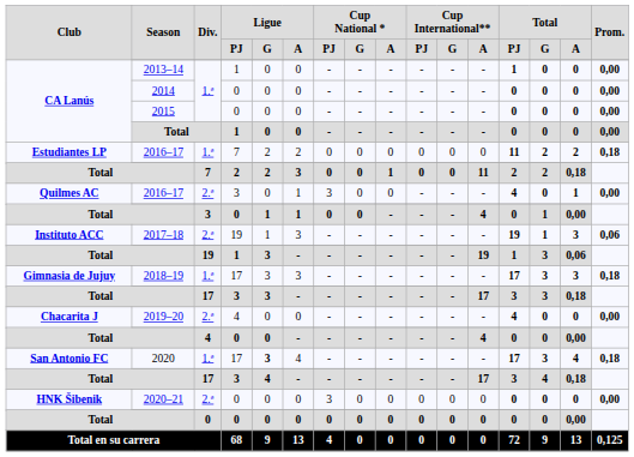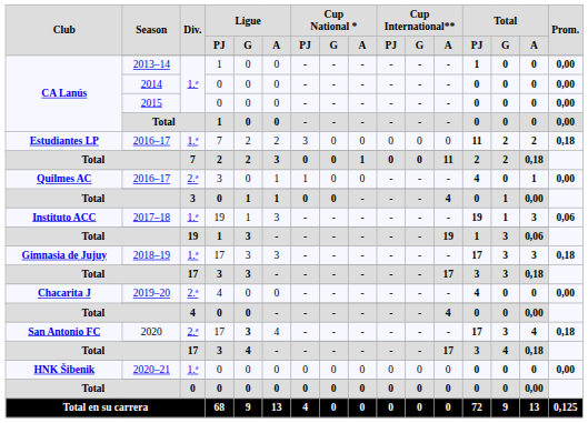 <table border=1 cellpadding=4 cellspacing=2 style="text-align: center; margin:1em auto; background: #f7f8ff; font-size: 90%; border: 1px #aaaaaa solid; border-collapse: collapse; clear:center">
 <tr style="background:#DDDDDD">
 <th rowspan="2" width=150px>Club</th>
 <th rowspan="2" width=70px>Season</th>
 <th rowspan="2" width=5px>Div.</th>
 <th colspan="3" width=80px>Ligue</th>
 <th colspan="3" width=80px>Cup<br>National *</th>
 <th colspan="3" width=80px>Cup<br>International**</th>
 <th colspan="3" width=80px>Total</th>
 <th rowspan="2" width=5px>Prom.<br></th>
 </tr>
 <tr style="background:#DDDDDD">
 <th width=30px>PJ</th>
 <th width=30px>G</th>
 <th width=30px>A</th>
 <th width=30px>PJ</th>
 <th width=30px>G</th>
 <th width=30px>A</th>
 <th width=30px>PJ</th>
 <th width=30px>G</th>
 <th width=30px>A</th>
 <th width=30px>PJ</th>
 <th width=30px>G</th>
 <th width=30px>A</th>
 </tr>
 <tr style="text-align: center;">
 <td rowspan="5" align=center valign=center><strong><a href='#'>CA Lanús</a></strong><br><small></small></td>
 </tr>
 <tr style="text-align: center;">
 <td><a href='#'>2013–14</a></td>
 <td rowspan="3"><a href='#'>1.ª</a></td>
 <td>1</td>
 <td>0</td>
 <td>0</td>
 <td>-</td>
 <td>-</td>
 <td>-</td>
 <td>-</td>
 <td>-</td>
 <td>-</td>
 <th>1</th>
 <th>0</th>
 <th>0</th>
 <th>0,00</th>
 </tr>
 <tr style="text-align: center;">
 <td><a href='#'>2014</a></td>
 <td>0</td>
 <td>0</td>
 <td>0</td>
 <td>-</td>
 <td>-</td>
 <td>-</td>
 <td>-</td>
 <td>-</td>
 <td>-</td>
 <th>0</th>
 <th>0</th>
 <th>0</th>
 <th>0,00</th>
 </tr>
 <tr style="text-align: center;">
 <td><a href='#'>2015</a></td>
 <td>0</td>
 <td>0</td>
 <td>0</td>
 <td>-</td>
 <td>-</td>
 <td>-</td>
 <td>-</td>
 <td>-</td>
 <td>-</td>
 <th>0</th>
 <th>0</th>
 <th>0</th>
 <th>0,00</th>
 </tr>
 <tr align="center" style="background:#DDDDDD; color:#000000">
 <th colspan="2"><strong>Total</strong></th>
 <th>1</th>
 <th>0</th>
 <th>0</th>
 <th>-</th>
 <th>-</th>
 <th>-</th>
 <th>-</th>
 <th>-</th>
 <th>-</th>
 <th>0</th>
 <th>0</th>
 <th>0</th>
 <th>0,00</th>
 </tr>
 <tr style="text-align: center;">
 <td rowspan="2" align=center valign=center><strong><a href='#'>Estudiantes LP</a></strong><br><small></small></td>
 <td><a href='#'>2016–17</a></td>
 <td rowspan="1"><a href='#'>1.ª</a></td>
 <td>7</td>
 <td>2</td>
 <td>2</td>
-<td>0</td>
+<td>3</td>
 <td>0</td>
 <td>0</td>
 <td>0</td>
 <td>0</td>
 <td>0</td>
 <th>11</th>
 <th>2</th>
 <th>2</th>
 <th>0,18</th>
 </tr>
 <tr style="text-align: center;">
 </tr>
 <tr align="center" style="background:#DDDDDD; color:#000000">
 <th colspan="2"><strong>Total</strong></th>
 <th>7</th>
 <th>2</th>
 <th>2</th>
 <th>3</th>
 <th>0</th>
 <th>0</th>
 <th>1</th>
 <th>0</th>
 <th>0</th>
 <th>11</th>
 <th>2</th>
 <th>2</th>
 <th>0,18</th>
 </tr>
 <tr style="text-align: center;">
 <td rowspan="2" align=center valign=center><strong><a href='#'>Quilmes AC</a></strong><br><small></small></td>
 <td><a href='#'>2016–17</a></td>
 <td rowspan="1"><a href='#'>2.ª</a></td>
 <td>3</td>
 <td>0</td>
 <td>1</td>
-<td>3</td>
+<td>1</td>
 <td>0</td>
 <td>0</td>
 <td>-</td>
 <td>-</td>
 <td>-</td>
 <th>4</th>
 <th>0</th>
 <th>1</th>
 <th>0,00</th>
 </tr>
 <tr style="text-align: center;">
 </tr>
 <tr align="center" style="background:#DDDDDD; color:#000000">
 <th colspan="2"><strong>Total</strong></th>
 <th>3</th>
 <th>0</th>
 <th>1</th>
 <th>1</th>
 <th>0</th>
 <th>0</th>
 <th>-</th>
 <th>-</th>
 <th>-</th>
 <th>4</th>
 <th>0</th>
 <th>1</th>
 <th>0,00</th>
 </tr>
 <tr style="text-align: center;">
 <td rowspan="2" align=center valign=center><strong><a href='#'>Instituto ACC</a></strong><br><small></small></td>
 <td><a href='#'>2017–18</a></td>
-<td rowspan="1"><a href='#'>2.ª</a></td>
+<td rowspan="1"><a href='#'>1.ª</a></td>
 <td>19</td>
 <td>1</td>
 <td>3</td>
 <td>-</td>
 <td>-</td>
 <td>-</td>
 <td>-</td>
 <td>-</td>
 <td>-</td>
 <th>19</th>
 <th>1</th>
 <th>3</th>
 <th>0,06</th>
 </tr>
 <tr style="text-align: center;">
 </tr>
 <tr align="center" style="background:#DDDDDD; color:#000000">
 <th colspan="2"><strong>Total</strong></th>
 <th>19</th>
 <th>1</th>
 <th>3</th>
 <th>-</th>
 <th>-</th>
 <th>-</th>
 <th>-</th>
 <th>-</th>
 <th>-</th>
 <th>19</th>
 <th>1</th>
 <th>3</th>
 <th>0,06</th>
 </tr>
 <tr style="text-align: center;">
 <td rowspan="2" align=center valign=center><strong><a href='#'>Gimnasia de Jujuy</a></strong><br><small></small></td>
 <td><a href='#'>2018–19</a></td>
 <td rowspan="1"><a href='#'>1.ª</a></td>
 <td>17</td>
 <td>3</td>
 <td>3</td>
 <td>-</td>
 <td>-</td>
 <td>-</td>
 <td>-</td>
 <td>-</td>
 <td>-</td>
 <th>17</th>
 <th>3</th>
 <th>3</th>
 <th>0,18</th>
 </tr>
 <tr style="text-align: center;">
 </tr>
 <tr align="center" style="background:#DDDDDD; color:#000000">
 <th colspan="2"><strong>Total</strong></th>
 <th>17</th>
 <th>3</th>
 <th>3</th>
 <th>-</th>
 <th>-</th>
 <th>-</th>
 <th>-</th>
 <th>-</th>
 <th>-</th>
 <th>17</th>
 <th>3</th>
 <th>3</th>
 <th>0,18</th>
 </tr>
 <tr style="text-align: center;">
 <td rowspan="2" align=center valign=center><strong><a href='#'>Chacarita J</a></strong><br><small></small></td>
 <td><a href='#'>2019–20</a></td>
 <td rowspan="1"><a href='#'>2.ª</a></td>
 <td>4</td>
 <td>0</td>
 <td>0</td>
 <td>-</td>
 <td>-</td>
 <td>-</td>
 <td>-</td>
 <td>-</td>
 <td>-</td>
 <th>4</th>
 <th>0</th>
 <th>0</th>
 <th>0,00</th>
 </tr>
 <tr style="text-align: center;">
 </tr>
 <tr align="center" style="background:#DDDDDD; color:#000000">
 <th colspan="2"><strong>Total</strong></th>
 <th>4</th>
 <th>0</th>
 <th>0</th>
 <th>-</th>
 <th>-</th>
 <th>-</th>
 <th>-</th>
 <th>-</th>
 <th>-</th>
 <th>4</th>
 <th>0</th>
 <th>0</th>
 <th>0,00</th>
 </tr>
 <tr style="text-align: center;">
 <td rowspan="2" align=center valign=center><strong><a href='#'>San Antonio FC</a></strong><br><small></small></td>
 <td>2020</td>
-<td rowspan="1"><a href='#'>1.ª</a></td>
+<td rowspan="1"><a href='#'>2.ª</a></td>
 <td>17</td>
 <td><strong>3</strong></td>
 <td>4</td>
 <td>-</td>
 <td>-</td>
 <td>-</td>
 <td>-</td>
 <td>-</td>
 <td>-</td>
 <th>17</th>
 <th>3</th>
 <th>4</th>
 <th>0,18</th>
 </tr>
 <tr style="text-align: center;">
 </tr>
 <tr align="center" style="background:#DDDDDD; color:#000000">
 <th colspan="2"><strong>Total</strong></th>
 <th>17</th>
 <th>3</th>
 <th>4</th>
 <th>-</th>
 <th>-</th>
 <th>-</th>
 <th>-</th>
 <th>-</th>
 <th>-</th>
 <th>17</th>
 <th>3</th>
 <th>4</th>
 <th>0,18</th>
 </tr>
 <tr style="text-align: center;">
 <td rowspan="2" align=center valign=center><strong><a href='#'>HNK Šibenik</a></strong><br><small></small></td>
 <td><a href='#'>2020–21</a></td>
-<td rowspan="1"><a href='#'>2.ª</a></td>
+<td rowspan="1"><a href='#'>1.ª</a></td>
 <td>0</td>
 <td>0</td>
 <td>0</td>
-<td>3</td>
+<td>0</td>
 <td>0</td>
 <td>0</td>
 <td>0</td>
 <td>0</td>
 <td>0</td>
 <th>0</th>
 <th>0</th>
 <th>0</th>
 <th>0,00</th>
 </tr>
 <tr style="text-align: center;">
 </tr>
 <tr align="center" style="background:#DDDDDD; color:#000000">
 <th colspan="2"><strong>Total</strong></th>
 <th>0</th>
 <th>0</th>
 <th>0</th>
 <th>0</th>
 <th>0</th>
 <th>0</th>
 <th>0</th>
 <th>0</th>
 <th>0</th>
 <th>0</th>
 <th>0</th>
 <th>0</th>
 <th>0,00</th>
 </tr>
 <tr style="text-align: center;">
 </tr>
 <tr align="center" style="background:#000000; color:#FFFFFF">
 <th colspan="3">Total en su carrera</th>
 <th>68</th>
 <th>9</th>
 <th>13</th>
 <th>4</th>
 <th>0</th>
 <th>0</th>
 <th>0</th>
 <th>0</th>
 <th>0</th>
 <th>72</th>
 <th>9</th>
 <th>13</th>
 <th>0,125</th>
 </tr>
 </table>
